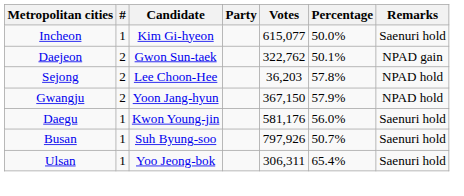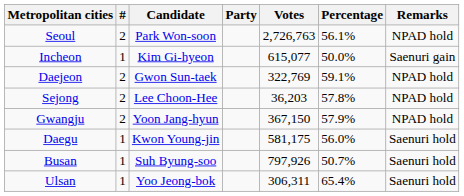 <table class="wikitable sortable" style="text-align:center;">
 <tr>
 <th>Metropolitan cities</th>
 <th>#</th>
 <th>Candidate</th>
 <th>Party</th>
 <th>Votes</th>
 <th>Percentage</th>
 <th>Remarks</th>
 </tr>
 <tr>
+<td><a href='#'>Seoul</a></td>
+<td>2</td>
+<td><a href='#'>Park Won-soon</a></td>
+<td></td>
+<td>2,726,763</td>
+<td align=left>56.1%</td>
+<td>NPAD hold</td>
+</tr>
+<tr>
 <td><a href='#'>Incheon</a></td>
 <td>1</td>
 <td><a href='#'>Kim Gi-hyeon</a></td>
 <td></td>
 <td>615,077</td>
 <td align=left>50.0%</td>
-<td>Saenuri hold</td>
+<td>Saenuri gain</td>
 </tr>
 <tr>
 <td><a href='#'>Daejeon</a></td>
 <td>2</td>
 <td><a href='#'>Gwon Sun-taek</a></td>
 <td></td>
-<td>322,762</td>
-<td align=left>50.1%</td>
-<td>NPAD gain</td>
+<td>322,769</td>
+<td align=left>59.1%</td>
+<td>NPAD hold</td>
 </tr>
 <tr>
 <td><a href='#'>Sejong</a></td>
 <td>2</td>
 <td><a href='#'>Lee Choon-Hee</a></td>
 <td></td>
 <td>36,203</td>
 <td align=left>57.8%</td>
 <td>NPAD hold</td>
 </tr>
 <tr>
 <td><a href='#'>Gwangju</a></td>
 <td>2</td>
 <td><a href='#'>Yoon Jang-hyun</a></td>
 <td></td>
 <td>367,150</td>
 <td align=left>57.9%</td>
 <td>NPAD hold</td>
 </tr>
 <tr>
 <td><a href='#'>Daegu</a></td>
 <td>1</td>
 <td><a href='#'>Kwon Young-jin</a></td>
 <td></td>
-<td>581,176</td>
+<td>581,175</td>
 <td align=left>56.0%</td>
 <td>Saenuri hold</td>
 </tr>
 <tr>
 <td><a href='#'>Busan</a></td>
 <td>1</td>
 <td><a href='#'>Suh Byung-soo</a></td>
 <td></td>
 <td>797,926</td>
 <td align=left>50.7%</td>
 <td>Saenuri hold</td>
 </tr>
 <tr>
 <td><a href='#'>Ulsan</a></td>
 <td>1</td>
 <td><a href='#'>Yoo Jeong-bok</a></td>
 <td></td>
 <td>306,311</td>
 <td align=left>65.4%</td>
 <td>Saenuri hold</td>
 </tr>
 </table>
